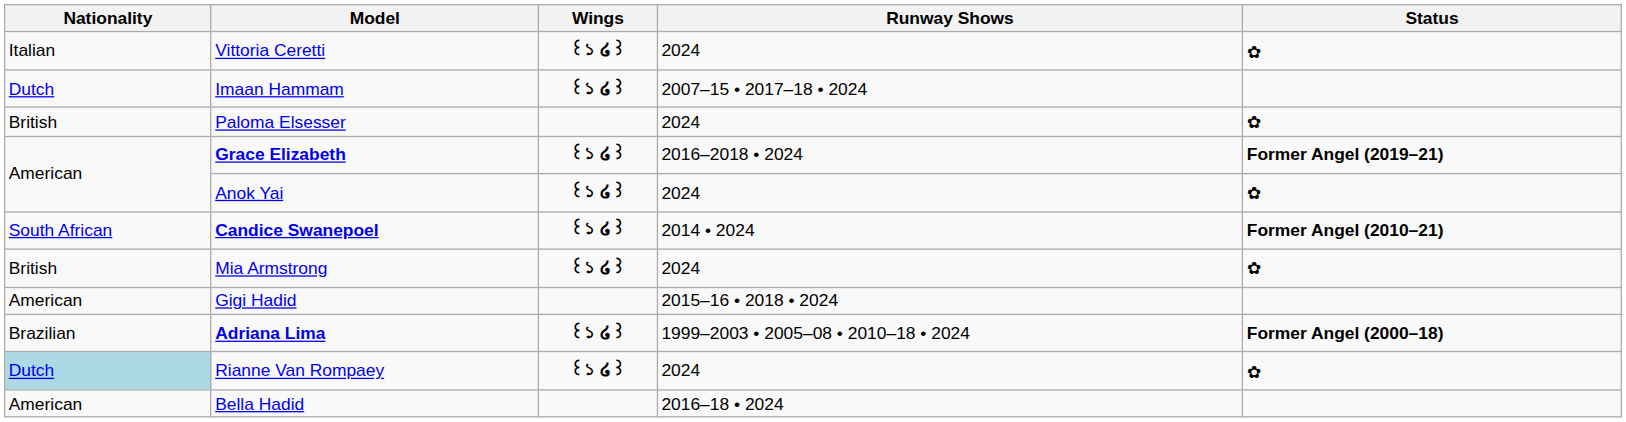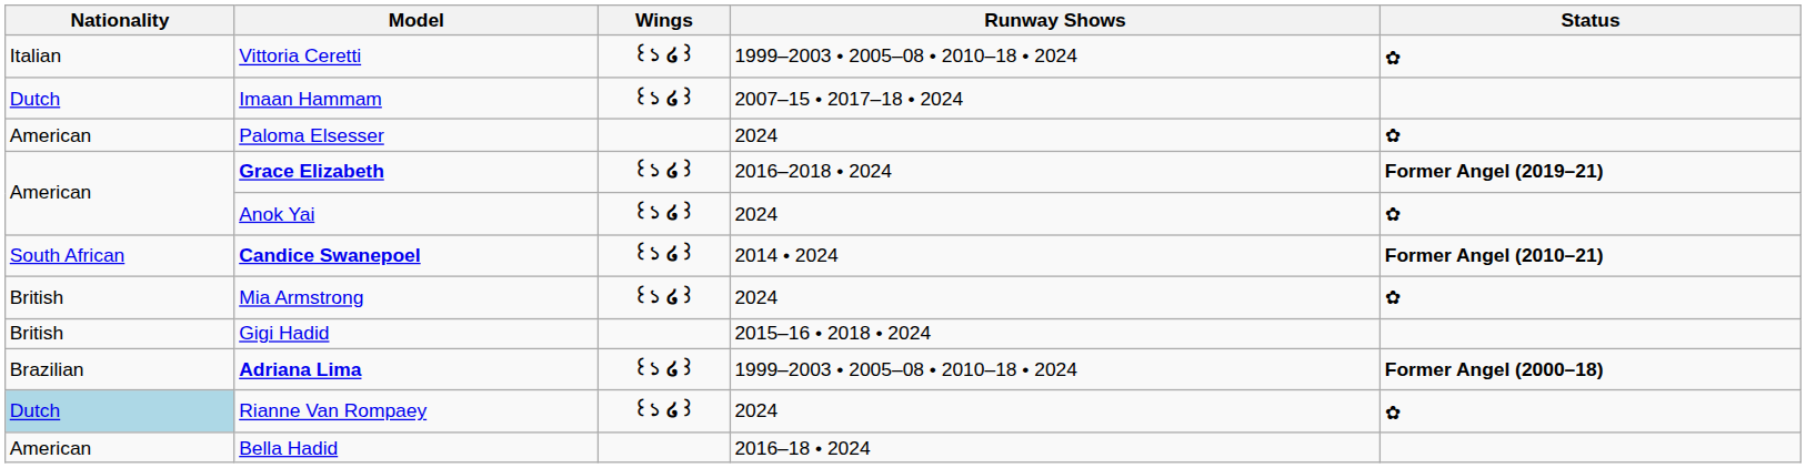 <table class="sortable wikitable"  style="font-size:85%; width:100%;">
 <tr>
 <th>Nationality</th>
 <th>Model</th>
 <th>Wings</th>
 <th>Runway Shows</th>
 <th>Status</th>
 </tr>
 <tr>
 <td> Italian</td>
 <td><a href='#'>Vittoria Ceretti</a></td>
 <td align="center"><strong>꒰১ ໒꒱</strong></td>
-<td>2024</td>
+<td>1999–2003 • 2005–08 • 2010–18 • 2024</td>
 <td><strong></strong> ✿</td>
 </tr>
 <tr>
 <td> <a href='#'>Dutch</a></td>
 <td><a href='#'>Imaan Hammam</a></td>
 <td align="center"><strong>꒰১ ໒꒱</strong></td>
 <td>2007–15 • 2017–18 • 2024</td>
 <td><strong></strong></td>
 </tr>
 <tr>
-<td> British</td>
+<td> American</td>
 <td><a href='#'>Paloma Elsesser</a></td>
 <td></td>
 <td>2024</td>
 <td><strong></strong> ✿</td>
 </tr>
 <tr>
 <td rowspan="2"> American</td>
 <td><strong><a href='#'>Grace Elizabeth</a></strong></td>
 <td align="center"><strong>꒰১ ໒꒱</strong></td>
 <td>2016–2018 • 2024</td>
 <td><strong>Former  Angel (2019–21)</strong></td>
 </tr>
 <tr>
 <td><a href='#'>Anok Yai</a></td>
 <td align="center"><strong>꒰১ ໒꒱</strong></td>
 <td>2024</td>
 <td><strong></strong> ✿</td>
 </tr>
 <tr>
 <td> <a href='#'>South African</a></td>
 <td><strong><a href='#'>Candice Swanepoel</a></strong></td>
 <td align="center"><strong>꒰১ ໒꒱</strong></td>
 <td>2014 • 2024</td>
 <td><strong>Former  Angel (2010–21)</strong></td>
 </tr>
 <tr>
 <td> British</td>
 <td><a href='#'>Mia Armstrong</a></td>
 <td align="center"><strong>꒰১ ໒꒱</strong></td>
 <td>2024</td>
 <td><strong></strong> ✿</td>
 </tr>
 <tr>
-<td> American</td>
+<td> British</td>
 <td><a href='#'>Gigi Hadid</a></td>
 <td></td>
 <td>2015–16 • 2018 • 2024</td>
 <td><strong></strong></td>
 </tr>
 <tr>
 <td> Brazilian</td>
 <td><strong><a href='#'>Adriana Lima</a></strong></td>
 <td align="center"><strong>꒰১ ໒꒱</strong></td>
 <td>1999–2003 • 2005–08 • 2010–18 • 2024</td>
 <td><strong>Former  Angel (2000–18)</strong></td>
 </tr>
 <tr>
 <td style="background: lightblue;"> <a href='#'>Dutch</a></td>
 <td><a href='#'>Rianne Van Rompaey</a></td>
 <td align="center"><strong>꒰১ ໒꒱</strong></td>
 <td>2024</td>
 <td><strong></strong> ✿</td>
 </tr>
 <tr>
 <td> American</td>
 <td><a href='#'>Bella Hadid</a></td>
 <td></td>
 <td>2016–18 • 2024</td>
 <td><strong></strong></td>
 </tr>
 </table>
